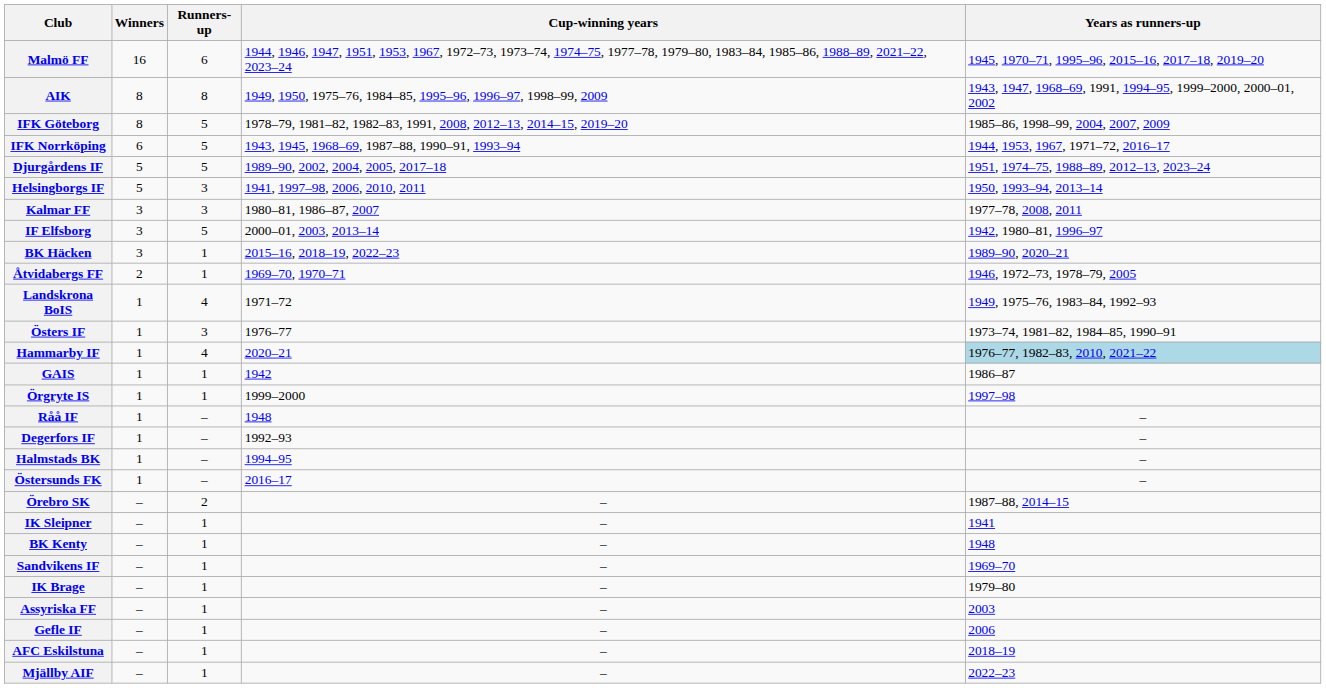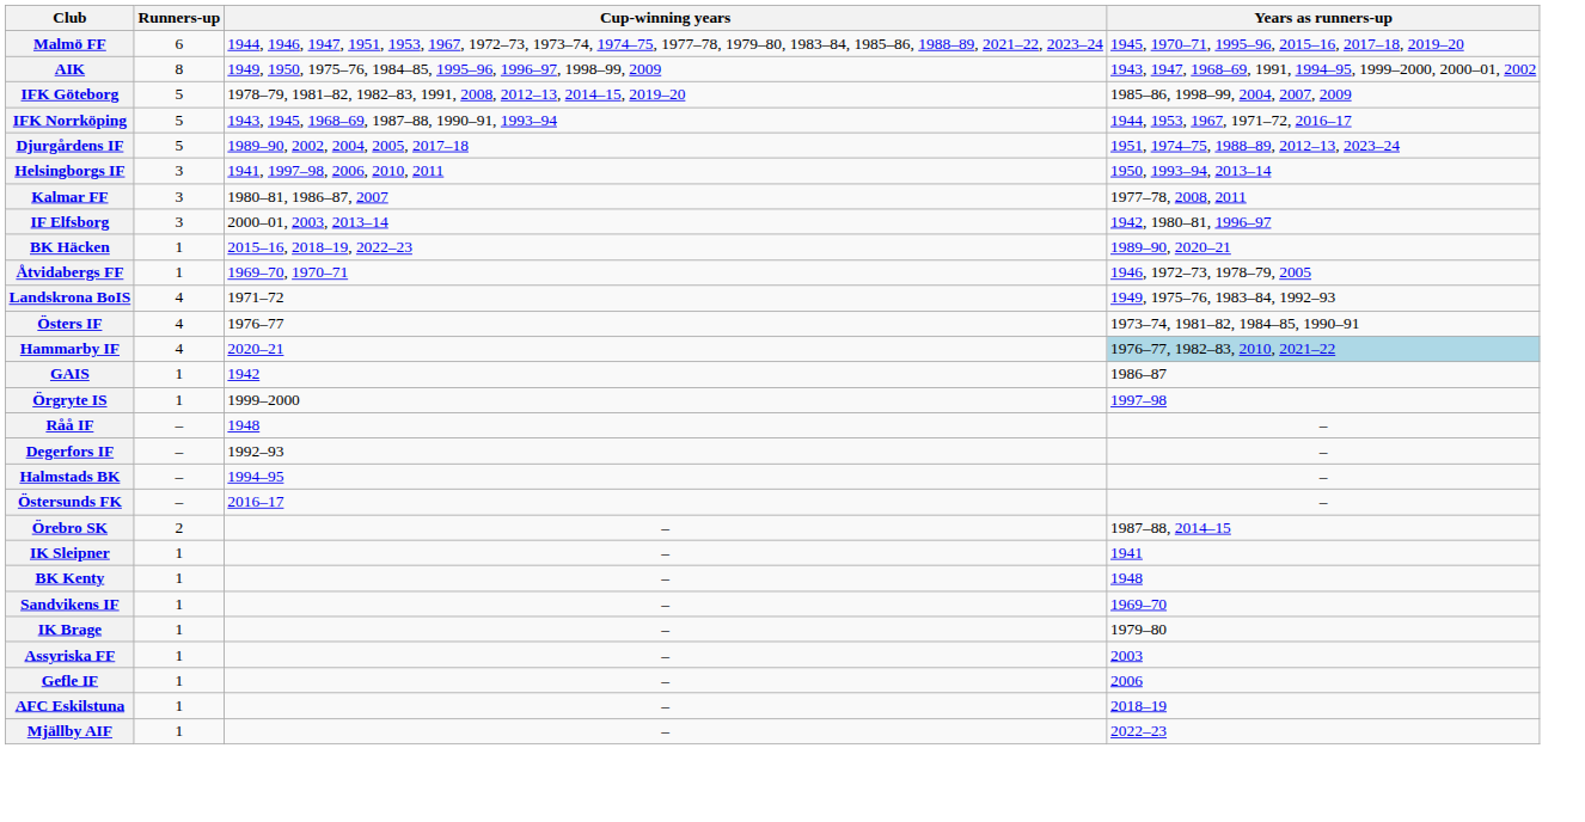 <table class="wikitable sortable plainrowheaders">
 <tr>
 <th scope="col">Club</th>
-<th scope="col">Winners</th>
 <th scope="col">Runners-up</th>
 <th scope="col">Cup-winning years</th>
 <th scope="col">Years as runners-up</th>
 </tr>
 <tr>
 <th scope="row"><a href='#'>Malmö FF</a></th>
-<td align="center">16</td>
 <td align="center">6</td>
 <td><a href='#'>1944</a>, <a href='#'>1946</a>, <a href='#'>1947</a>, <a href='#'>1951</a>, <a href='#'>1953</a>, <a href='#'>1967</a>, 1972–73, 1973–74, <a href='#'>1974–75</a>, 1977–78, 1979–80, 1983–84, 1985–86, <a href='#'>1988–89</a>, <a href='#'>2021–22</a>, <a href='#'>2023–24</a></td>
 <td><a href='#'>1945</a>, <a href='#'>1970–71</a>, <a href='#'>1995–96</a>, <a href='#'>2015–16</a>, <a href='#'>2017–18</a>, <a href='#'>2019–20</a></td>
 </tr>
 <tr>
 <th scope="row"><a href='#'>AIK</a></th>
 <td align="center">8</td>
-<td align="center">8</td>
 <td><a href='#'>1949</a>, <a href='#'>1950</a>, 1975–76, 1984–85, <a href='#'>1995–96</a>, <a href='#'>1996–97</a>, 1998–99, <a href='#'>2009</a></td>
 <td><a href='#'>1943</a>, <a href='#'>1947</a>, <a href='#'>1968–69</a>, 1991, <a href='#'>1994–95</a>, 1999–2000, 2000–01, <a href='#'>2002</a></td>
 </tr>
 <tr>
 <th scope="row"><a href='#'>IFK Göteborg</a></th>
-<td align="center">8</td>
 <td align="center">5</td>
 <td>1978–79, 1981–82, 1982–83, 1991, <a href='#'>2008</a>, <a href='#'>2012–13</a>, <a href='#'>2014–15</a>, <a href='#'>2019–20</a></td>
 <td>1985–86, 1998–99, <a href='#'>2004</a>, <a href='#'>2007</a>, <a href='#'>2009</a></td>
 </tr>
 <tr>
 <th scope="row"><a href='#'>IFK Norrköping</a></th>
-<td align="center">6</td>
 <td align="center">5</td>
 <td><a href='#'>1943</a>, <a href='#'>1945</a>, <a href='#'>1968–69</a>, 1987–88, 1990–91, <a href='#'>1993–94</a></td>
 <td><a href='#'>1944</a>, <a href='#'>1953</a>, <a href='#'>1967</a>, 1971–72, <a href='#'>2016–17</a></td>
 </tr>
 <tr>
 <th scope="row"><a href='#'>Djurgårdens IF</a></th>
 <td align="center">5</td>
-<td align="center">5</td>
 <td><a href='#'>1989–90</a>, <a href='#'>2002</a>, <a href='#'>2004</a>, <a href='#'>2005</a>, <a href='#'>2017–18</a></td>
 <td><a href='#'>1951</a>, <a href='#'>1974–75</a>, <a href='#'>1988–89</a>, <a href='#'>2012–13</a>, <a href='#'>2023–24</a></td>
 </tr>
 <tr>
 <th scope="row"><a href='#'>Helsingborgs IF</a></th>
-<td align="center">5</td>
 <td align="center">3</td>
 <td><a href='#'>1941</a>, <a href='#'>1997–98</a>, <a href='#'>2006</a>, <a href='#'>2010</a>, <a href='#'>2011</a></td>
 <td><a href='#'>1950</a>, <a href='#'>1993–94</a>, <a href='#'>2013–14</a></td>
 </tr>
 <tr>
 <th scope="row"><a href='#'>Kalmar FF</a></th>
 <td align="center">3</td>
-<td align="center">3</td>
 <td>1980–81, 1986–87, <a href='#'>2007</a></td>
 <td>1977–78, <a href='#'>2008</a>, <a href='#'>2011</a></td>
 </tr>
 <tr>
 <th scope="row"><a href='#'>IF Elfsborg</a></th>
 <td align="center">3</td>
-<td align="center">5</td>
 <td>2000–01, <a href='#'>2003</a>, <a href='#'>2013–14</a></td>
 <td><a href='#'>1942</a>, 1980–81, <a href='#'>1996–97</a></td>
 </tr>
 <tr>
 <th scope="row"><a href='#'>BK Häcken</a></th>
-<td align="center">3</td>
 <td align="center">1</td>
 <td><a href='#'>2015–16</a>, <a href='#'>2018–19</a>, <a href='#'>2022–23</a></td>
 <td><a href='#'>1989–90</a>, <a href='#'>2020–21</a></td>
 </tr>
 <tr>
 <th scope="row"><a href='#'>Åtvidabergs FF</a></th>
-<td align="center">2</td>
 <td align="center">1</td>
 <td><a href='#'>1969–70</a>, <a href='#'>1970–71</a></td>
 <td><a href='#'>1946</a>, 1972–73, 1978–79, <a href='#'>2005</a></td>
 </tr>
 <tr>
 <th scope="row"><a href='#'>Landskrona BoIS</a></th>
-<td align="center">1</td>
 <td align="center">4</td>
 <td>1971–72</td>
 <td><a href='#'>1949</a>, 1975–76, 1983–84, 1992–93</td>
 </tr>
 <tr>
 <th scope="row"><a href='#'>Östers IF</a></th>
-<td align="center">1</td>
-<td align="center">3</td>
+<td align="center">4</td>
 <td>1976–77</td>
 <td>1973–74, 1981–82, 1984–85, 1990–91</td>
 </tr>
 <tr>
 <th scope="row"><a href='#'>Hammarby IF</a></th>
-<td align="center">1</td>
 <td align="center">4</td>
 <td><a href='#'>2020–21</a></td>
 <td style="background: lightblue;">1976–77, 1982–83, <a href='#'>2010</a>, <a href='#'>2021–22</a></td>
 </tr>
 <tr>
 <th scope="row"><a href='#'>GAIS</a></th>
 <td align="center">1</td>
-<td align="center">1</td>
 <td><a href='#'>1942</a></td>
 <td>1986–87</td>
 </tr>
 <tr>
 <th scope="row"><a href='#'>Örgryte IS</a></th>
 <td align="center">1</td>
-<td align="center">1</td>
 <td>1999–2000</td>
 <td><a href='#'>1997–98</a></td>
 </tr>
 <tr>
 <th scope="row"><a href='#'>Råå IF</a></th>
-<td align="center">1</td>
 <td align="center">–</td>
 <td><a href='#'>1948</a></td>
 <td align="center">–</td>
 </tr>
 <tr>
 <th scope="row"><a href='#'>Degerfors IF</a></th>
-<td align="center">1</td>
 <td align="center">–</td>
 <td>1992–93</td>
 <td align="center">–</td>
 </tr>
 <tr>
 <th scope="row"><a href='#'>Halmstads BK</a></th>
-<td align="center">1</td>
 <td align="center">–</td>
 <td><a href='#'>1994–95</a></td>
 <td align="center">–</td>
 </tr>
 <tr>
 <th scope="row"><a href='#'>Östersunds FK</a></th>
-<td align="center">1</td>
 <td align="center">–</td>
 <td><a href='#'>2016–17</a></td>
 <td align="center">–</td>
 </tr>
 <tr>
 <th scope="row"><a href='#'>Örebro SK</a></th>
-<td align="center">–</td>
 <td align="center">2</td>
 <td align="center">–</td>
 <td>1987–88, <a href='#'>2014–15</a></td>
 </tr>
 <tr>
 <th scope="row"><a href='#'>IK Sleipner</a></th>
-<td align="center">–</td>
 <td align="center">1</td>
 <td align="center">–</td>
 <td><a href='#'>1941</a></td>
 </tr>
 <tr>
 <th scope="row"><a href='#'>BK Kenty</a></th>
-<td align="center">–</td>
 <td align="center">1</td>
 <td align="center">–</td>
 <td><a href='#'>1948</a></td>
 </tr>
 <tr>
 <th scope="row"><a href='#'>Sandvikens IF</a></th>
-<td align="center">–</td>
 <td align="center">1</td>
 <td align="center">–</td>
 <td><a href='#'>1969–70</a></td>
 </tr>
 <tr>
 <th scope="row"><a href='#'>IK Brage</a></th>
-<td align="center">–</td>
 <td align="center">1</td>
 <td align="center">–</td>
 <td>1979–80</td>
 </tr>
 <tr>
 <th scope="row"><a href='#'>Assyriska FF</a></th>
-<td align="center">–</td>
 <td align="center">1</td>
 <td align="center">–</td>
 <td><a href='#'>2003</a></td>
 </tr>
 <tr>
 <th scope="row"><a href='#'>Gefle IF</a></th>
-<td align="center">–</td>
 <td align="center">1</td>
 <td align="center">–</td>
 <td><a href='#'>2006</a></td>
 </tr>
 <tr>
 <th scope="row"><a href='#'>AFC Eskilstuna</a></th>
-<td align="center">–</td>
 <td align="center">1</td>
 <td align="center">–</td>
 <td><a href='#'>2018–19</a></td>
 </tr>
 <tr>
 <th scope="row"><a href='#'>Mjällby AIF</a></th>
-<td align="center">–</td>
 <td align="center">1</td>
 <td align="center">–</td>
 <td><a href='#'>2022–23</a></td>
 </tr>
 </table>
